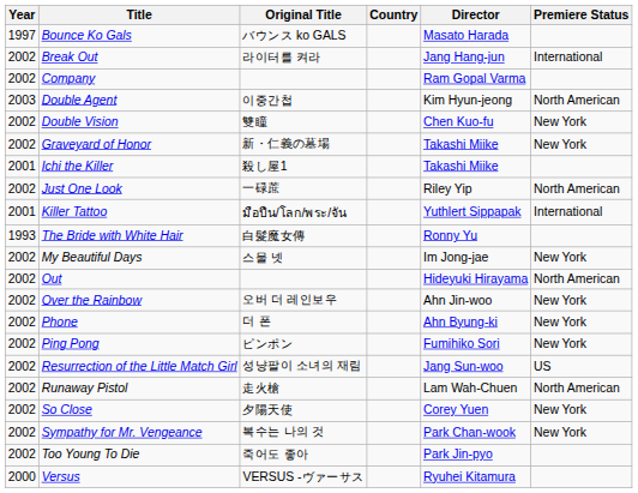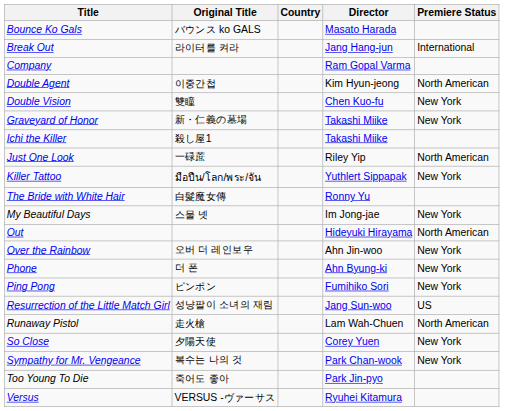 <table class="wikitable">
 <tr>
-<th>Year</th>
 <th>Title</th>
 <th>Original Title</th>
 <th>Country</th>
 <th>Director</th>
 <th>Premiere Status</th>
 </tr>
 <tr>
-<td>1997</td>
 <td Bounce Ko Gals (film)><em><a href='#'>Bounce Ko Gals</a></em></td>
 <td>バウンス ko GALS</td>
 <td></td>
 <td><a href='#'>Masato Harada</a></td>
 <td></td>
 </tr>
 <tr>
-<td>2002</td>
 <td><a href='#'><em>Break Out</em></a></td>
 <td>라이터를 켜라</td>
 <td></td>
 <td><a href='#'>Jang Hang-jun</a></td>
 <td>International</td>
 </tr>
 <tr>
-<td>2002</td>
 <td><a href='#'><em>Company</em></a></td>
 <td></td>
 <td></td>
 <td><a href='#'>Ram Gopal Varma</a></td>
 <td></td>
 </tr>
 <tr>
-<td>2003</td>
 <td Double Agent><a href='#'><em>Double Agent</em></a></td>
 <td>이중간첩</td>
 <td></td>
 <td>Kim Hyun-jeong</td>
 <td>North American</td>
 </tr>
 <tr>
-<td>2002</td>
 <td><a href='#'><em>Double Vision</em></a></td>
 <td>雙瞳</td>
 <td></td>
 <td><a href='#'>Chen Kuo-fu</a></td>
 <td>New York</td>
 </tr>
 <tr>
-<td>2002</td>
 <td><a href='#'><em>Graveyard of Honor</em></a></td>
 <td>新・仁義の墓場</td>
 <td></td>
 <td><a href='#'>Takashi Miike</a></td>
 <td>New York</td>
 </tr>
 <tr>
-<td>2001</td>
 <td><a href='#'><em>Ichi the Killer</em></a></td>
 <td>殺し屋1</td>
 <td></td>
 <td><a href='#'>Takashi Miike</a></td>
 <td></td>
 </tr>
 <tr>
-<td>2002</td>
 <td><a href='#'><em>Just One Look</em></a></td>
 <td>一碌蔗</td>
 <td></td>
 <td>Riley Yip</td>
 <td>North American</td>
 </tr>
 <tr>
-<td>2001</td>
 <td><em><a href='#'>Killer Tattoo</a></em></td>
 <td>มือปืน/โลก/พระ/จัน</td>
 <td></td>
 <td><a href='#'>Yuthlert Sippapak</a></td>
-<td>International</td>
+<td>New York</td>
 </tr>
 <tr>
-<td>1993</td>
 <td><em><a href='#'>The Bride with White Hair</a></em></td>
 <td>白髮魔女傳</td>
 <td></td>
 <td><a href='#'>Ronny Yu</a></td>
 <td></td>
 </tr>
 <tr>
-<td>2002</td>
 <td My Beautiful Days><em>My Beautiful Days</em></td>
 <td>스물 넷</td>
 <td></td>
 <td>Im Jong-jae</td>
 <td>New York</td>
 </tr>
 <tr>
-<td>2002</td>
 <td><a href='#'><em>Out</em></a></td>
 <td></td>
 <td></td>
 <td><a href='#'>Hideyuki Hirayama</a></td>
 <td>North American</td>
 </tr>
 <tr>
-<td>2002</td>
 <td><a href='#'><em>Over the Rainbow</em></a></td>
 <td>오버 더 레인보우</td>
 <td></td>
 <td>Ahn Jin-woo</td>
 <td>New York</td>
 </tr>
 <tr>
-<td>2002</td>
 <td><a href='#'><em>Phone</em></a></td>
 <td>더 폰</td>
 <td></td>
 <td><a href='#'>Ahn Byung-ki</a></td>
 <td>New York</td>
 </tr>
 <tr>
-<td>2002</td>
 <td><a href='#'><em>Ping Pong</em></a></td>
 <td>ピンポン</td>
 <td></td>
 <td><a href='#'>Fumihiko Sori</a></td>
 <td>New York</td>
 </tr>
 <tr>
-<td>2002</td>
 <td><em><a href='#'>Resurrection of the Little Match Girl</a></em></td>
 <td>성냥팔이 소녀의 재림</td>
 <td></td>
 <td><a href='#'>Jang Sun-woo</a></td>
 <td>US</td>
 </tr>
 <tr>
-<td>2002</td>
 <td Runaway Pistol><em>Runaway Pistol</em></td>
 <td>走火槍</td>
 <td></td>
 <td>Lam Wah-Chuen</td>
 <td>North American</td>
 </tr>
 <tr>
-<td>2002</td>
 <td><em><a href='#'>So Close</a></em></td>
 <td>夕陽天使</td>
 <td></td>
 <td><a href='#'>Corey Yuen</a></td>
 <td>New York</td>
 </tr>
 <tr>
-<td>2002</td>
 <td><em><a href='#'>Sympathy for Mr. Vengeance</a></em></td>
 <td>복수는 나의 것</td>
 <td></td>
 <td><a href='#'>Park Chan-wook</a></td>
 <td>New York</td>
 </tr>
 <tr>
-<td>2002</td>
 <td><em>Too Young To Die</em></td>
 <td>죽어도 좋아</td>
 <td></td>
 <td><a href='#'>Park Jin-pyo</a></td>
 <td></td>
 </tr>
 <tr>
-<td>2000</td>
 <td><a href='#'><em>Versus</em></a></td>
 <td>VERSUS -ヴァーサス</td>
 <td></td>
 <td><a href='#'>Ryuhei Kitamura</a></td>
 <td></td>
 </tr>
 </table>
